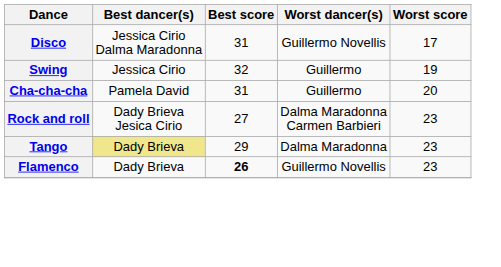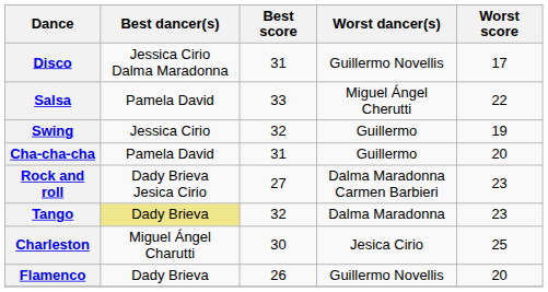 <table class="wikitable sortable" style="text-align:center;">
 <tr>
 <th>Dance</th>
 <th class="sortable">Best dancer(s)</th>
 <th>Best score</th>
 <th class="sortable">Worst dancer(s)</th>
 <th>Worst score</th>
 </tr>
 <tr>
 <th><a href='#'>Disco</a></th>
 <td>Jessica Cirio<br>Dalma Maradonna</td>
 <td>31</td>
 <td>Guillermo Novellis</td>
 <td>17</td>
+</tr>
+<tr>
+<th><a href='#'>Salsa</a></th>
+<td>Pamela David</td>
+<td>33</td>
+<td>Miguel Ángel Cherutti</td>
+<td>22</td>
 </tr>
 <tr>
 <th><a href='#'>Swing</a></th>
 <td>Jessica Cirio</td>
 <td>32</td>
 <td>Guillermo</td>
 <td>19</td>
 </tr>
 <tr>
 <th><a href='#'>Cha-cha-cha</a></th>
 <td>Pamela David</td>
 <td>31</td>
 <td>Guillermo</td>
 <td>20</td>
 </tr>
 <tr>
 <th><a href='#'>Rock and roll</a></th>
 <td>Dady Brieva<br>Jesica Cirio</td>
 <td>27</td>
 <td>Dalma Maradonna<br>Carmen Barbieri</td>
 <td>23</td>
 </tr>
 <tr>
 <th><a href='#'>Tango</a></th>
 <td style="background: khaki;">Dady Brieva</td>
-<td>29</td>
+<td>32</td>
 <td>Dalma Maradonna</td>
 <td>23</td>
 </tr>
 <tr>
+<th><a href='#'>Charleston</a></th>
+<td>Miguel Ángel Charutti</td>
+<td>30</td>
+<td>Jesica Cirio</td>
+<td>25</td>
+</tr>
+<tr>
 <th><a href='#'>Flamenco</a></th>
 <td>Dady Brieva</td>
-<td><strong>26</strong></td>
+<td>26</td>
 <td>Guillermo Novellis</td>
-<td>23</td>
+<td>20</td>
 </tr>
 <tr>
 </tr>
 </table>
